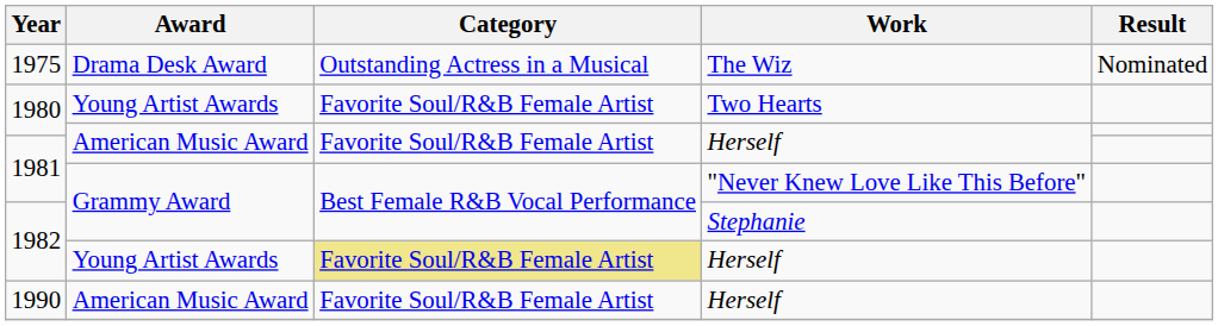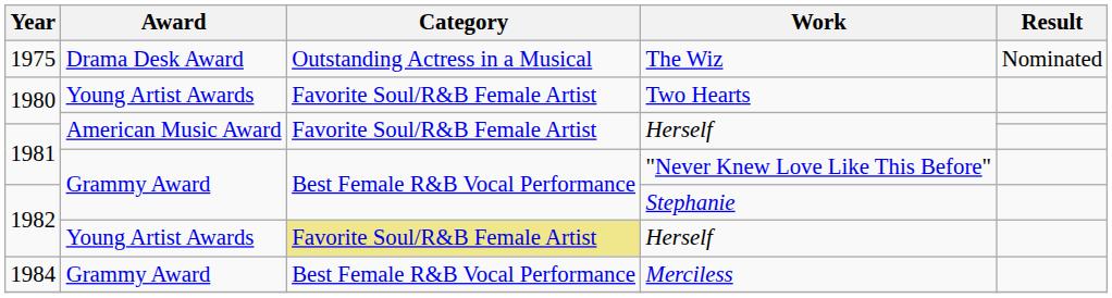 <table class="wikitable">
 <tr>
 <th>Year</th>
 <th>Award</th>
 <th>Category</th>
 <th>Work</th>
 <th>Result</th>
 </tr>
 <tr>
 <td>1975</td>
 <td><a href='#'>Drama Desk Award</a></td>
 <td><a href='#'>Outstanding Actress in a Musical</a></td>
 <td><a href='#'>The Wiz</a></td>
 <td>Nominated</td>
 </tr>
 <tr>
 <td rowspan=2>1980</td>
 <td><a href='#'>Young Artist Awards</a></td>
 <td><a href='#'>Favorite Soul/R&B Female Artist</a></td>
 <td><a href='#'>Two Hearts</a></td>
 <td></td>
 </tr>
 <tr>
 <td rowspan=2><a href='#'>American Music Award</a></td>
 <td rowspan=2><a href='#'>Favorite Soul/R&B Female Artist</a></td>
 <td rowspan=2><em>Herself</em></td>
 <td></td>
 </tr>
 <tr>
 <td rowspan=2>1981</td>
 <td></td>
 </tr>
 <tr>
 <td rowspan=2><a href='#'>Grammy Award</a></td>
 <td rowspan=2><a href='#'>Best Female R&B Vocal Performance</a></td>
 <td>"<a href='#'>Never Knew Love Like This Before</a>"</td>
 <td></td>
 </tr>
 <tr>
 <td rowspan=2>1982</td>
 <td><em><a href='#'>Stephanie</a></em></td>
 <td></td>
 </tr>
 <tr>
 <td><a href='#'>Young Artist Awards</a></td>
 <td style="background: khaki;"><a href='#'>Favorite Soul/R&B Female Artist</a></td>
 <td><em>Herself</em></td>
 <td></td>
 </tr>
 <tr>
-<td>1990</td>
-<td><a href='#'>American Music Award</a></td>
-<td><a href='#'>Favorite Soul/R&B Female Artist</a></td>
-<td><em>Herself</em></td>
+<td>1984</td>
+<td><a href='#'>Grammy Award</a></td>
+<td><a href='#'>Best Female R&B Vocal Performance</a></td>
+<td><em><a href='#'>Merciless</a></em></td>
 <td></td>
 </tr>
 <tr>
 </tr>
 </table>
